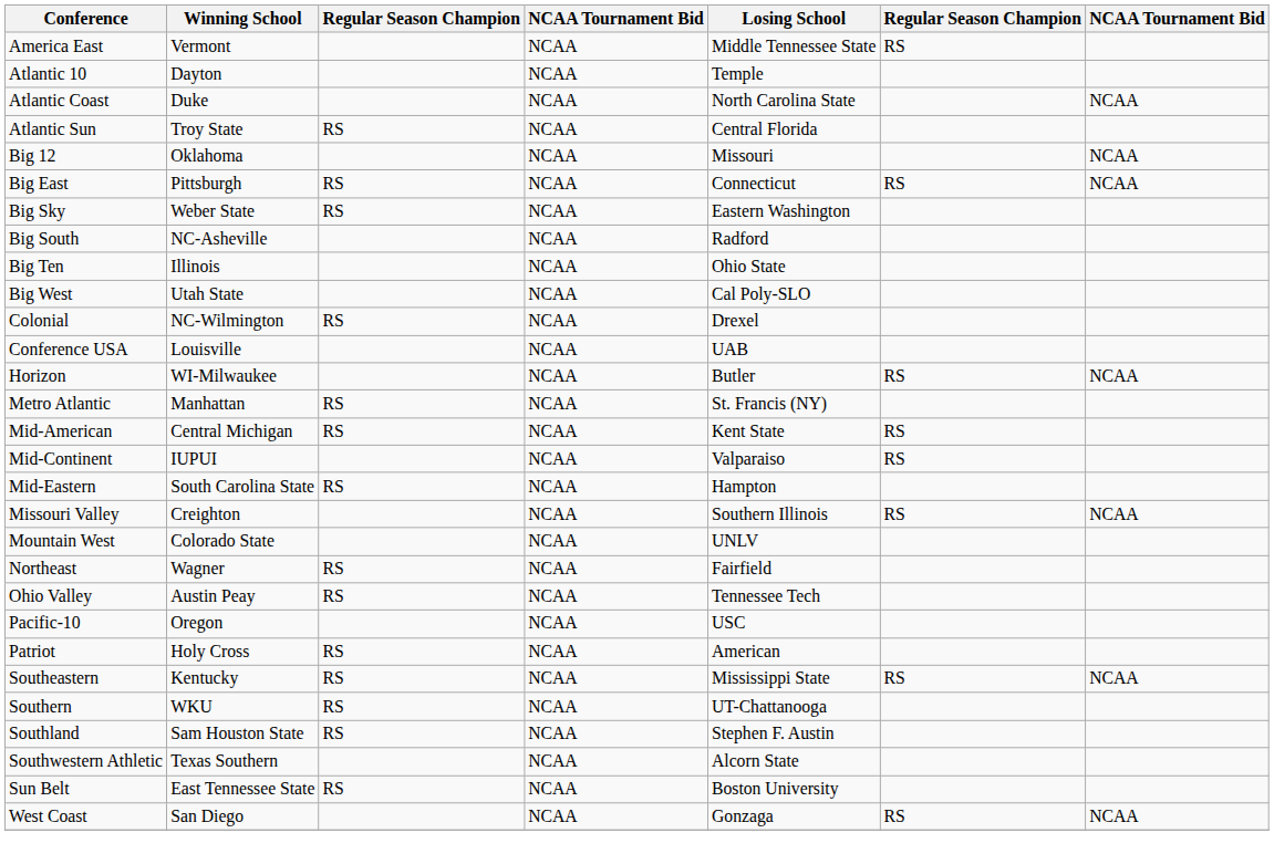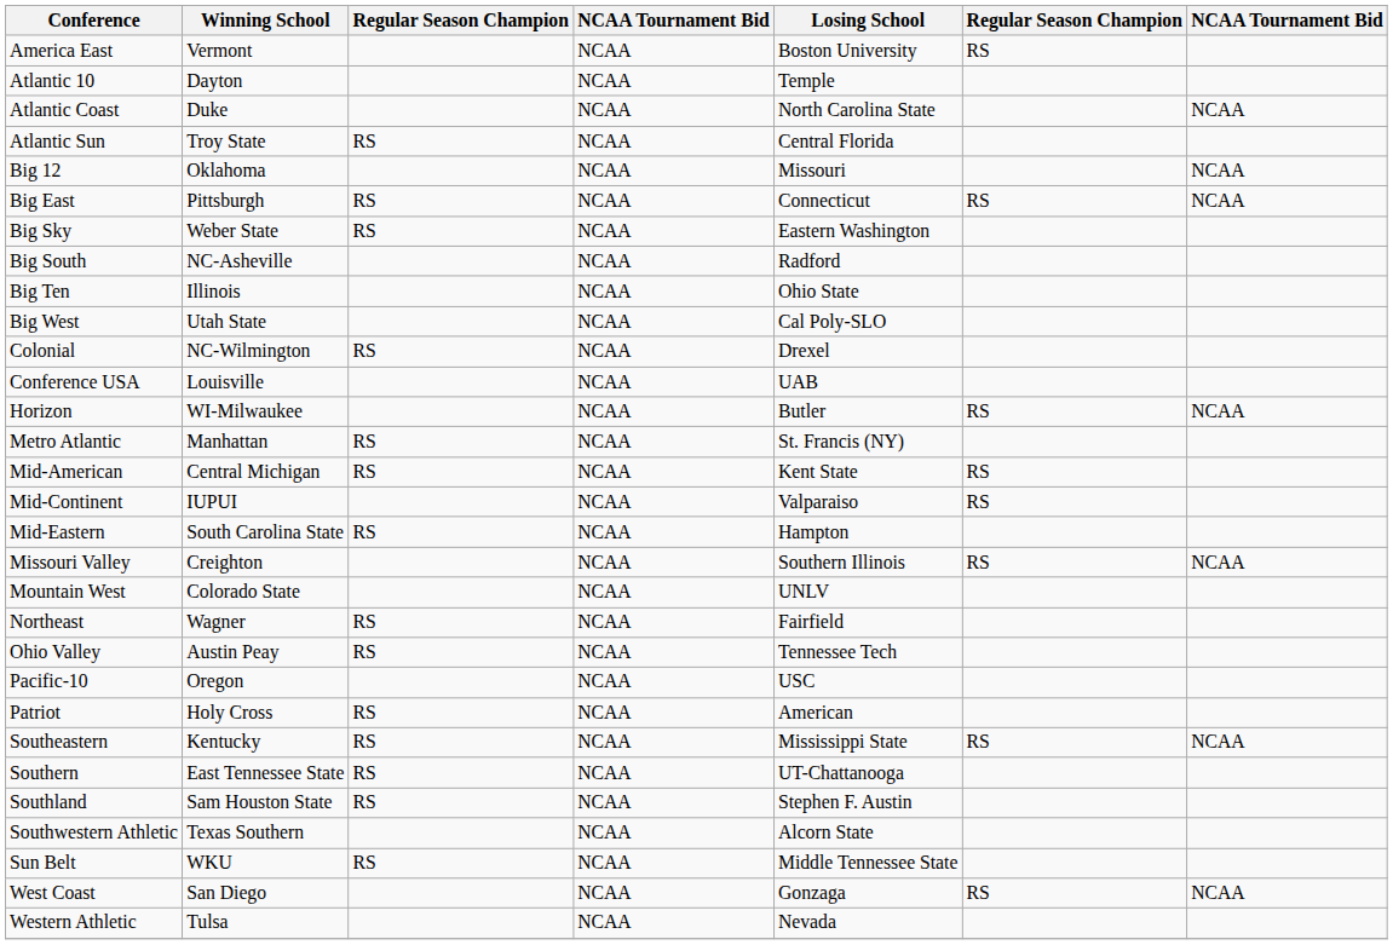 <table class="wikitable">
 <tr>
 <th>Conference</th>
 <th>Winning School</th>
 <th>Regular Season Champion</th>
 <th>NCAA Tournament Bid</th>
 <th>Losing School</th>
 <th>Regular Season Champion</th>
 <th>NCAA Tournament Bid</th>
 </tr>
 <tr>
 <td>America East</td>
 <td>Vermont</td>
 <td></td>
 <td>NCAA</td>
-<td>Middle Tennessee State</td>
+<td>Boston University</td>
 <td>RS</td>
 <td></td>
 </tr>
 <tr>
 <td>Atlantic 10</td>
 <td>Dayton</td>
 <td></td>
 <td>NCAA</td>
 <td>Temple</td>
 <td></td>
 <td></td>
 </tr>
 <tr>
 <td>Atlantic Coast</td>
 <td>Duke</td>
 <td></td>
 <td>NCAA</td>
 <td>North Carolina State</td>
 <td></td>
 <td>NCAA</td>
 </tr>
 <tr>
 <td>Atlantic Sun</td>
 <td>Troy State</td>
 <td>RS</td>
 <td>NCAA</td>
 <td>Central Florida</td>
 <td></td>
 <td></td>
 </tr>
 <tr>
 <td>Big 12</td>
 <td>Oklahoma</td>
 <td></td>
 <td>NCAA</td>
 <td>Missouri</td>
 <td></td>
 <td>NCAA</td>
 </tr>
 <tr>
 <td>Big East</td>
 <td>Pittsburgh</td>
 <td>RS</td>
 <td>NCAA</td>
 <td>Connecticut</td>
 <td>RS</td>
 <td>NCAA</td>
 </tr>
 <tr>
 <td>Big Sky</td>
 <td>Weber State</td>
 <td>RS</td>
 <td>NCAA</td>
 <td>Eastern Washington</td>
 <td></td>
 <td></td>
 </tr>
 <tr>
 <td>Big South</td>
 <td>NC-Asheville</td>
 <td></td>
 <td>NCAA</td>
 <td>Radford</td>
 <td></td>
 <td></td>
 </tr>
 <tr>
 <td>Big Ten</td>
 <td>Illinois</td>
 <td></td>
 <td>NCAA</td>
 <td>Ohio State</td>
 <td></td>
 <td></td>
 </tr>
 <tr>
 <td>Big West</td>
 <td>Utah State</td>
 <td></td>
 <td>NCAA</td>
 <td>Cal Poly-SLO</td>
 <td></td>
 <td></td>
 </tr>
 <tr>
 <td>Colonial</td>
 <td>NC-Wilmington</td>
 <td>RS</td>
 <td>NCAA</td>
 <td>Drexel</td>
 <td></td>
 <td></td>
 </tr>
 <tr>
 <td>Conference USA</td>
 <td>Louisville</td>
 <td></td>
 <td>NCAA</td>
 <td>UAB</td>
 <td></td>
 <td></td>
 </tr>
 <tr>
 <td>Horizon</td>
 <td>WI-Milwaukee</td>
 <td></td>
 <td>NCAA</td>
 <td>Butler</td>
 <td>RS</td>
 <td>NCAA</td>
 </tr>
 <tr>
 <td>Metro Atlantic</td>
 <td>Manhattan</td>
 <td>RS</td>
 <td>NCAA</td>
 <td>St. Francis (NY)</td>
 <td></td>
 <td></td>
 </tr>
 <tr>
 <td>Mid-American</td>
 <td>Central Michigan</td>
 <td>RS</td>
 <td>NCAA</td>
 <td>Kent State</td>
 <td>RS</td>
 <td></td>
 </tr>
 <tr>
 <td>Mid-Continent</td>
 <td>IUPUI</td>
 <td></td>
 <td>NCAA</td>
 <td>Valparaiso</td>
 <td>RS</td>
 <td></td>
 </tr>
 <tr>
 <td>Mid-Eastern</td>
 <td>South Carolina State</td>
 <td>RS</td>
 <td>NCAA</td>
 <td>Hampton</td>
 <td></td>
 <td></td>
 </tr>
 <tr>
 <td>Missouri Valley</td>
 <td>Creighton</td>
 <td></td>
 <td>NCAA</td>
 <td>Southern Illinois</td>
 <td>RS</td>
 <td>NCAA</td>
 </tr>
 <tr>
 <td>Mountain West</td>
 <td>Colorado State</td>
 <td></td>
 <td>NCAA</td>
 <td>UNLV</td>
 <td></td>
 <td></td>
 </tr>
 <tr>
 <td>Northeast</td>
 <td>Wagner</td>
 <td>RS</td>
 <td>NCAA</td>
 <td>Fairfield</td>
 <td></td>
 <td></td>
 </tr>
 <tr>
 <td>Ohio Valley</td>
 <td>Austin Peay</td>
 <td>RS</td>
 <td>NCAA</td>
 <td>Tennessee Tech</td>
 <td></td>
 <td></td>
 </tr>
 <tr>
 <td>Pacific-10</td>
 <td>Oregon</td>
 <td></td>
 <td>NCAA</td>
 <td>USC</td>
 <td></td>
 <td></td>
 </tr>
 <tr>
 <td>Patriot</td>
 <td>Holy Cross</td>
 <td>RS</td>
 <td>NCAA</td>
 <td>American</td>
 <td></td>
 <td></td>
 </tr>
 <tr>
 <td>Southeastern</td>
 <td>Kentucky</td>
 <td>RS</td>
 <td>NCAA</td>
 <td>Mississippi State</td>
 <td>RS</td>
 <td>NCAA</td>
 </tr>
 <tr>
 <td>Southern</td>
-<td>WKU</td>
+<td>East Tennessee State</td>
 <td>RS</td>
 <td>NCAA</td>
 <td>UT-Chattanooga</td>
 <td></td>
 <td></td>
 </tr>
 <tr>
 <td>Southland</td>
 <td>Sam Houston State</td>
 <td>RS</td>
 <td>NCAA</td>
 <td>Stephen F. Austin</td>
 <td></td>
 <td></td>
 </tr>
 <tr>
 <td>Southwestern Athletic</td>
 <td>Texas Southern</td>
 <td></td>
 <td>NCAA</td>
 <td>Alcorn State</td>
 <td></td>
 <td></td>
 </tr>
 <tr>
 <td>Sun Belt</td>
-<td>East Tennessee State</td>
+<td>WKU</td>
 <td>RS</td>
 <td>NCAA</td>
-<td>Boston University</td>
+<td>Middle Tennessee State</td>
 <td></td>
 <td></td>
 </tr>
 <tr>
 <td>West Coast</td>
 <td>San Diego</td>
 <td></td>
 <td>NCAA</td>
 <td>Gonzaga</td>
 <td>RS</td>
 <td>NCAA</td>
 </tr>
 <tr>
+<td>Western Athletic</td>
+<td>Tulsa</td>
+<td></td>
+<td>NCAA</td>
+<td>Nevada</td>
+<td></td>
+<td></td>
+</tr>
+<tr>
 </tr>
 </table>
